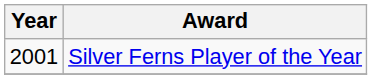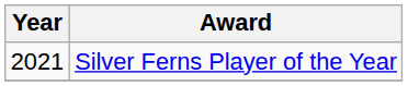 <table class="wikitable collapsible">
 <tr>
 <th>Year</th>
 <th>Award</th>
 </tr>
 <tr>
-<td>2001</td>
+<td>2021</td>
 <td><a href='#'>Silver Ferns Player of the Year</a></td>
 </tr>
 <tr>
 </tr>
 </table>
